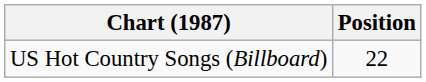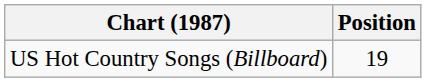 <table class="wikitable">
 <tr>
 <th>Chart (1987)</th>
 <th>Position</th>
 </tr>
 <tr>
 <td>US Hot Country Songs (<em>Billboard</em>)</td>
-<td align="center">22</td>
+<td align="center">19</td>
 </tr>
 </table>
